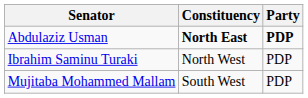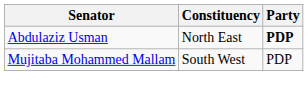 <table class="wikitable" border="1">
 <tr>
 <th>Senator</th>
 <th>Constituency</th>
 <th>Party</th>
 </tr>
 <tr>
 <td><a href='#'>Abdulaziz Usman</a></td>
-<td><strong>North East</strong></td>
+<td>North East</td>
 <td><strong>PDP</strong></td>
-</tr>
-<tr>
-<td><a href='#'>Ibrahim Saminu Turaki</a></td>
-<td>North West</td>
-<td>PDP</td>
 </tr>
 <tr>
 <td><a href='#'>Mujitaba Mohammed Mallam</a></td>
 <td>South West</td>
 <td>PDP</td>
 </tr>
 </table>
